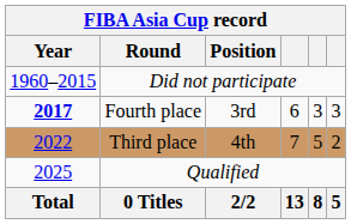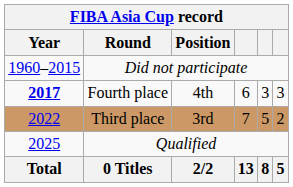 <table class="wikitable" style="text-align: center;">
 <tr>
 <th colspan=10><a href='#'>FIBA Asia Cup</a> record</th>
 </tr>
 <tr>
 <th>Year</th>
 <th>Round</th>
 <th>Position</th>
 <th></th>
 <th></th>
 <th></th>
 </tr>
 <tr>
 <td><a href='#'>1960</a>–<a href='#'>2015</a></td>
 <td colspan=5><em>Did not participate</em></td>
 </tr>
 <tr>
 <td><strong> <a href='#'>2017</a></strong></td>
 <td>Fourth place</td>
-<td>3rd</td>
+<td>4th</td>
 <td>6</td>
 <td>3</td>
 <td>3</td>
 </tr>
 <tr style="background:#c96;">
 <td> <a href='#'>2022</a></td>
 <td>Third place</td>
-<td>4th</td>
+<td>3rd</td>
 <td>7</td>
 <td>5</td>
 <td>2</td>
 </tr>
 <tr>
 <td> <a href='#'>2025</a></td>
 <td colspan=5><em>Qualified</em></td>
 </tr>
 <tr>
 <th>Total</th>
 <th>0 Titles</th>
 <th>2/2</th>
 <th>13</th>
 <th>8</th>
 <th>5</th>
 </tr>
 </table>
